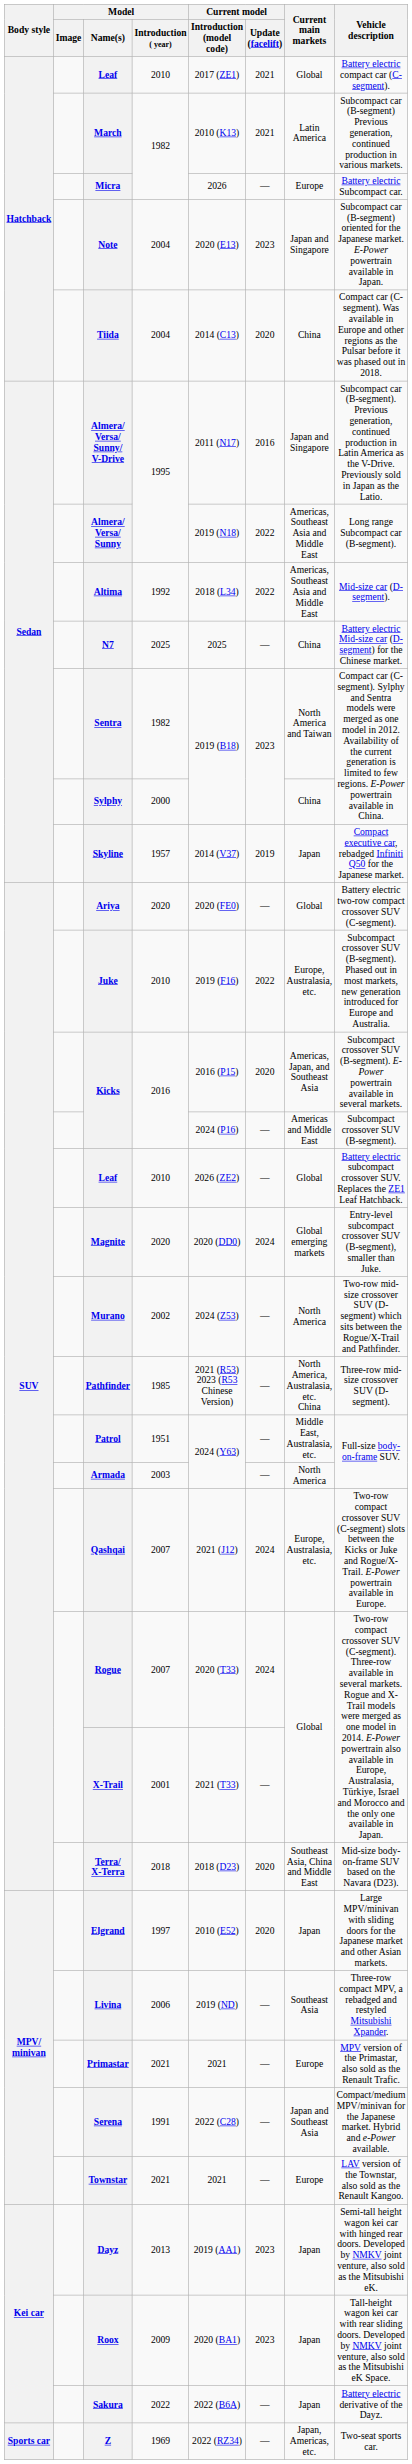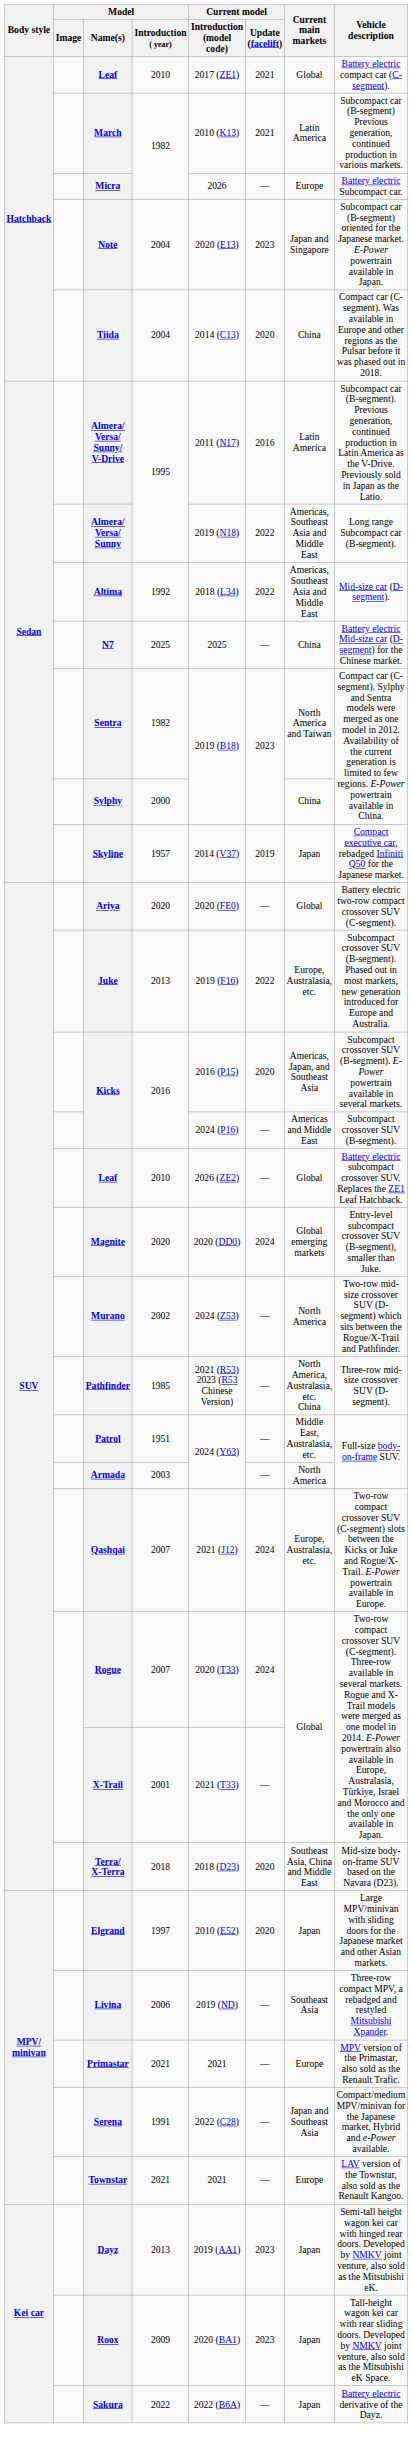 <table class="wikitable sortable" style="text-align: center; width: 100%">
 <tr>
 <th rowspan="2">Body style</th>
 <th colspan="3" width="7%">Model</th>
 <th colspan="2">Current model</th>
 <th class="unsortable" rowspan="2">Current main markets</th>
 <th rowspan="2" class="unsortable" width=30% cellpadding=30px>Vehicle description</th>
 </tr>
 <tr>
 <th class="unsortable" width="10%">Image</th>
 <th>Name(s)</th>
 <th>Introduction<br><small>( year)</small></th>
 <th width="10%">Introduction (model code)</th>
 <th width="10%">Update (<a href='#'>facelift</a>)</th>
 </tr>
 <tr>
 <th rowspan="5"><a href='#'>Hatchback</a></th>
 <td></td>
 <th><a href='#'><strong>Leaf</strong></a></th>
 <td>2010</td>
 <td>2017 (<a href='#'>ZE1</a>)</td>
 <td>2021</td>
 <td>Global</td>
 <td><a href='#'>Battery electric</a> compact car (<a href='#'>C-segment</a>).</td>
 </tr>
 <tr>
 <td></td>
 <th><strong><a href='#'>March</a></strong></th>
 <td rowspan="2">1982</td>
 <td>2010 (<a href='#'>K13</a>)</td>
 <td>2021</td>
 <td>Latin America</td>
 <td>Subcompact car (B-segment) Previous generation, continued production in various markets.</td>
 </tr>
 <tr>
 <td></td>
 <th><strong><a href='#'>Micra</a></strong></th>
 <td>2026</td>
 <td>—</td>
 <td>Europe</td>
 <td><a href='#'>Battery electric</a> Subcompact car.</td>
 </tr>
 <tr>
 <td></td>
 <th><a href='#'><strong>Note</strong></a></th>
 <td>2004</td>
 <td>2020 (<a href='#'>E13</a>)</td>
 <td>2023</td>
 <td>Japan and Singapore</td>
 <td>Subcompact car (B-segment) oriented for the Japanese market. <em>E-Power</em> powertrain available in Japan.</td>
 </tr>
 <tr>
 <td></td>
 <th><strong><a href='#'>Tiida</a></strong></th>
 <td>2004</td>
 <td>2014 (<a href='#'>C13</a>)</td>
 <td>2020</td>
 <td>China</td>
 <td>Compact car (C-segment). Was available in Europe and other regions as the Pulsar before it was phased out in 2018.</td>
 </tr>
 <tr>
 <th rowspan="7"><a href='#'>Sedan</a></th>
 <td></td>
 <th><strong><a href='#'>Almera/<br>Versa/<br>Sunny/<br>V-Drive</a></strong></th>
 <td rowspan="2">1995</td>
 <td>2011 (<a href='#'>N17</a>)</td>
 <td>2016</td>
-<td>Japan and Singapore</td>
+<td>Latin America</td>
 <td>Subcompact car (B-segment). Previous generation, continued production in Latin America as the V-Drive. Previously sold in Japan as the Latio.</td>
 </tr>
 <tr>
 <td></td>
 <th><strong><a href='#'>Almera/<br>Versa/<br>Sunny</a></strong></th>
 <td>2019 (<a href='#'>N18</a>)</td>
 <td>2022</td>
 <td>Americas, Southeast Asia and Middle East</td>
 <td>Long range Subcompact car (B-segment).</td>
 </tr>
 <tr>
 <td></td>
 <th><strong><a href='#'>Altima</a></strong></th>
 <td>1992</td>
 <td>2018 (<a href='#'>L34</a>)</td>
 <td>2022</td>
 <td>Americas, Southeast Asia and Middle East</td>
 <td><a href='#'>Mid-size car</a> (<a href='#'>D-segment</a>).</td>
 </tr>
 <tr>
 <td></td>
 <th><strong><a href='#'>N7</a></strong></th>
 <td>2025</td>
 <td>2025</td>
 <td>—</td>
 <td>China</td>
 <td><a href='#'>Battery electric</a> <a href='#'>Mid-size car</a> (<a href='#'>D-segment</a>) for the Chinese market.</td>
 </tr>
 <tr>
 <td></td>
 <th><a href='#'><strong>Sentra</strong></a></th>
 <td>1982</td>
 <td rowspan="2">2019 (<a href='#'>B18</a>)</td>
 <td rowspan="2">2023</td>
 <td>North America and Taiwan</td>
 <td rowspan="2">Compact car (C-segment). Sylphy and Sentra models were merged as one model in 2012. Availability of the current generation is limited to few regions. <em>E-Power</em> powertrain available in China.</td>
 </tr>
 <tr>
 <td></td>
 <th><a href='#'><strong>Sylphy</strong></a></th>
 <td>2000</td>
 <td>China</td>
 </tr>
 <tr>
 <td></td>
 <th><a href='#'><strong>Skyline</strong></a></th>
 <td>1957</td>
 <td>2014 (<a href='#'>V37</a>)</td>
 <td>2019</td>
 <td>Japan</td>
 <td><a href='#'>Compact executive car</a>, rebadged <a href='#'>Infiniti Q50</a> for the Japanese market.</td>
 </tr>
 <tr>
 <th rowspan="14"><a href='#'>SUV</a></th>
 <td></td>
 <th><strong><a href='#'>Ariya</a></strong></th>
 <td>2020</td>
 <td>2020 (<a href='#'>FE0</a>)</td>
 <td>—</td>
 <td>Global</td>
 <td>Battery electric two-row compact crossover SUV (C-segment).</td>
 </tr>
 <tr>
 <td></td>
 <th><a href='#'><strong>Juke</strong></a></th>
-<td>2010</td>
+<td>2013</td>
 <td>2019 (<a href='#'>F16</a>)</td>
 <td>2022</td>
 <td>Europe, Australasia, etc.</td>
 <td>Subcompact crossover SUV (B-segment). Phased out in most markets, new generation introduced for Europe and Australia.</td>
 </tr>
 <tr>
 <td></td>
 <th rowspan="2"><a href='#'><strong>Kicks</strong></a></th>
 <td rowspan="2">2016</td>
 <td>2016 (<a href='#'>P15</a>)</td>
 <td>2020</td>
 <td>Americas, Japan, and Southeast Asia</td>
 <td>Subcompact crossover SUV (B-segment). <em>E-Power</em> powertrain available in several markets.</td>
 </tr>
 <tr>
 <td></td>
 <td>2024 (<a href='#'>P16</a>)</td>
 <td>—</td>
 <td>Americas and Middle East</td>
 <td>Subcompact crossover SUV (B-segment).</td>
 </tr>
 <tr>
 <td></td>
 <th><a href='#'><strong>Leaf</strong></a></th>
 <td>2010</td>
 <td>2026 (<a href='#'>ZE2</a>)</td>
 <td>—</td>
 <td>Global</td>
 <td><a href='#'>Battery electric</a> subcompact crossover SUV. Replaces the <a href='#'>ZE1</a> Leaf Hatchback.</td>
 </tr>
 <tr>
 <td></td>
 <th><strong><a href='#'>Magnite</a></strong></th>
 <td>2020</td>
 <td>2020 (<a href='#'>DD0</a>)</td>
 <td>2024</td>
 <td>Global emerging markets</td>
 <td>Entry-level subcompact crossover SUV (B-segment), smaller than Juke.</td>
 </tr>
 <tr>
 <td></td>
 <th><a href='#'><strong>Murano</strong></a></th>
 <td>2002</td>
 <td>2024 (<a href='#'>Z53</a>)</td>
 <td>—</td>
 <td>North America</td>
 <td>Two-row mid-size crossover SUV (D-segment) which sits between the Rogue/X-Trail and Pathfinder.</td>
 </tr>
 <tr>
 <td><br></td>
 <th><a href='#'><strong>Pathfinder</strong></a></th>
 <td>1985</td>
 <td>2021 (<a href='#'>R53</a>)<br>2023 (<a href='#'>R53</a> Chinese Version)</td>
 <td>—</td>
 <td>North America, Australasia, etc.<br>China</td>
 <td>Three-row mid-size crossover SUV (D-segment).</td>
 </tr>
 <tr>
 <td></td>
 <th><a href='#'>Patrol</a></th>
 <td>1951</td>
 <td rowspan="2">2024 (<a href='#'>Y63</a>)</td>
 <td>—</td>
 <td>Middle East, Australasia, etc.</td>
 <td rowspan="2">Full-size <a href='#'>body-on-frame</a> SUV.</td>
 </tr>
 <tr>
 <td></td>
 <th><strong><a href='#'>Armada</a></strong></th>
 <td>2003</td>
 <td>—</td>
 <td>North America</td>
 </tr>
 <tr>
 <td></td>
 <th><a href='#'><strong>Qashqai</strong></a></th>
 <td>2007</td>
 <td>2021 (<a href='#'>J12</a>)</td>
 <td>2024</td>
 <td>Europe, Australasia, etc.</td>
 <td>Two-row compact crossover SUV (C-segment) slots between the Kicks or Juke and Rogue/X-Trail. <em>E-Power</em> powertrain available in Europe.</td>
 </tr>
 <tr>
 <td rowspan="2"><br></td>
 <th><a href='#'><strong>Rogue</strong></a></th>
 <td>2007</td>
 <td>2020 (<a href='#'>T33</a>)</td>
 <td>2024</td>
 <td rowspan="2">Global</td>
 <td rowspan="2">Two-row compact crossover SUV (C-segment). Three-row available in several markets. Rogue and X-Trail models were merged as one model in 2014. <em>E-Power</em> powertrain also available in Europe, Australasia, Türkiye, Israel and Morocco and the only one available in Japan.</td>
 </tr>
 <tr>
 <th><a href='#'><strong>X-Trail</strong></a></th>
 <td>2001</td>
 <td>2021 (<a href='#'>T33</a>)</td>
 <td>—</td>
 </tr>
 <tr>
 <td></td>
 <th><a href='#'><strong>Terra/<br>X-Terra</strong></a></th>
 <td>2018</td>
 <td>2018 (<a href='#'>D23</a>)</td>
 <td>2020</td>
 <td>Southeast Asia, China and Middle East</td>
 <td>Mid-size body-on-frame SUV based on the Navara (D23).</td>
 </tr>
 <tr>
 <th rowspan="5"><a href='#'>MPV/<br>minivan</a></th>
 <td></td>
 <th><a href='#'><strong>Elgrand</strong></a></th>
 <td>1997</td>
 <td>2010 (<a href='#'>E52</a>)</td>
 <td>2020</td>
 <td>Japan</td>
 <td>Large MPV/minivan with sliding doors for the Japanese market and other Asian markets.</td>
 </tr>
 <tr>
 <td></td>
 <th><a href='#'><strong>Livina</strong></a></th>
 <td>2006</td>
 <td>2019 (<a href='#'>ND</a>)</td>
 <td>—</td>
 <td>Southeast Asia</td>
 <td>Three-row compact MPV, a rebadged and restyled <a href='#'>Mitsubishi Xpander</a>.</td>
 </tr>
 <tr>
 <td></td>
 <th><strong><a href='#'>Primastar</a></strong></th>
 <td>2021</td>
 <td>2021</td>
 <td>—</td>
 <td>Europe</td>
 <td><a href='#'>MPV</a> version of the Primastar, also sold as the Renault Trafic.</td>
 </tr>
 <tr>
 <td></td>
 <th><strong><a href='#'>Serena</a></strong></th>
 <td>1991</td>
 <td>2022 (<a href='#'>C28</a>)</td>
 <td>—</td>
 <td>Japan and Southeast Asia</td>
 <td>Compact/medium MPV/minivan for the Japanese market. Hybrid and <em>e-Power</em> available.</td>
 </tr>
 <tr>
 <td></td>
 <th><a href='#'>Townstar</a></th>
 <td>2021</td>
 <td>2021</td>
 <td>—</td>
 <td>Europe</td>
 <td><a href='#'>LAV</a> version of the Townstar, also sold as the Renault Kangoo.</td>
 </tr>
 <tr>
 <th rowspan="3"><a href='#'>Kei car</a></th>
 <td></td>
 <th><strong><a href='#'>Dayz</a></strong></th>
 <td>2013</td>
 <td>2019 (<a href='#'>AA1</a>)</td>
 <td>2023</td>
 <td>Japan</td>
 <td>Semi-tall height wagon kei car with hinged rear doors. Developed by <a href='#'>NMKV</a> joint venture, also sold as the Mitsubishi eK.</td>
 </tr>
 <tr>
 <td></td>
 <th><strong><a href='#'>Roox</a></strong></th>
 <td>2009</td>
 <td>2020 (<a href='#'>BA1</a>)</td>
 <td>2023</td>
 <td>Japan</td>
 <td>Tall-height wagon kei car with rear sliding doors. Developed by <a href='#'>NMKV</a> joint venture, also sold as the Mitsubishi eK Space.</td>
 </tr>
 <tr>
 <td></td>
 <th><strong><a href='#'>Sakura</a></strong></th>
 <td>2022</td>
 <td>2022 (<a href='#'>B6A</a>)</td>
 <td>—</td>
 <td>Japan</td>
 <td><a href='#'>Battery electric</a> derivative of the Dayz.</td>
 </tr>
-<tr>
-<th rowspan="1"><a href='#'>Sports car</a></th>
-<td></td>
-<th><strong><a href='#'>Z</a></strong></th>
-<td>1969</td>
-<td>2022 (<a href='#'>RZ34</a>)</td>
-<td>—</td>
-<td>Japan, Americas, etc.</td>
-<td>Two-seat sports car.</td>
-</tr>
 </table>
